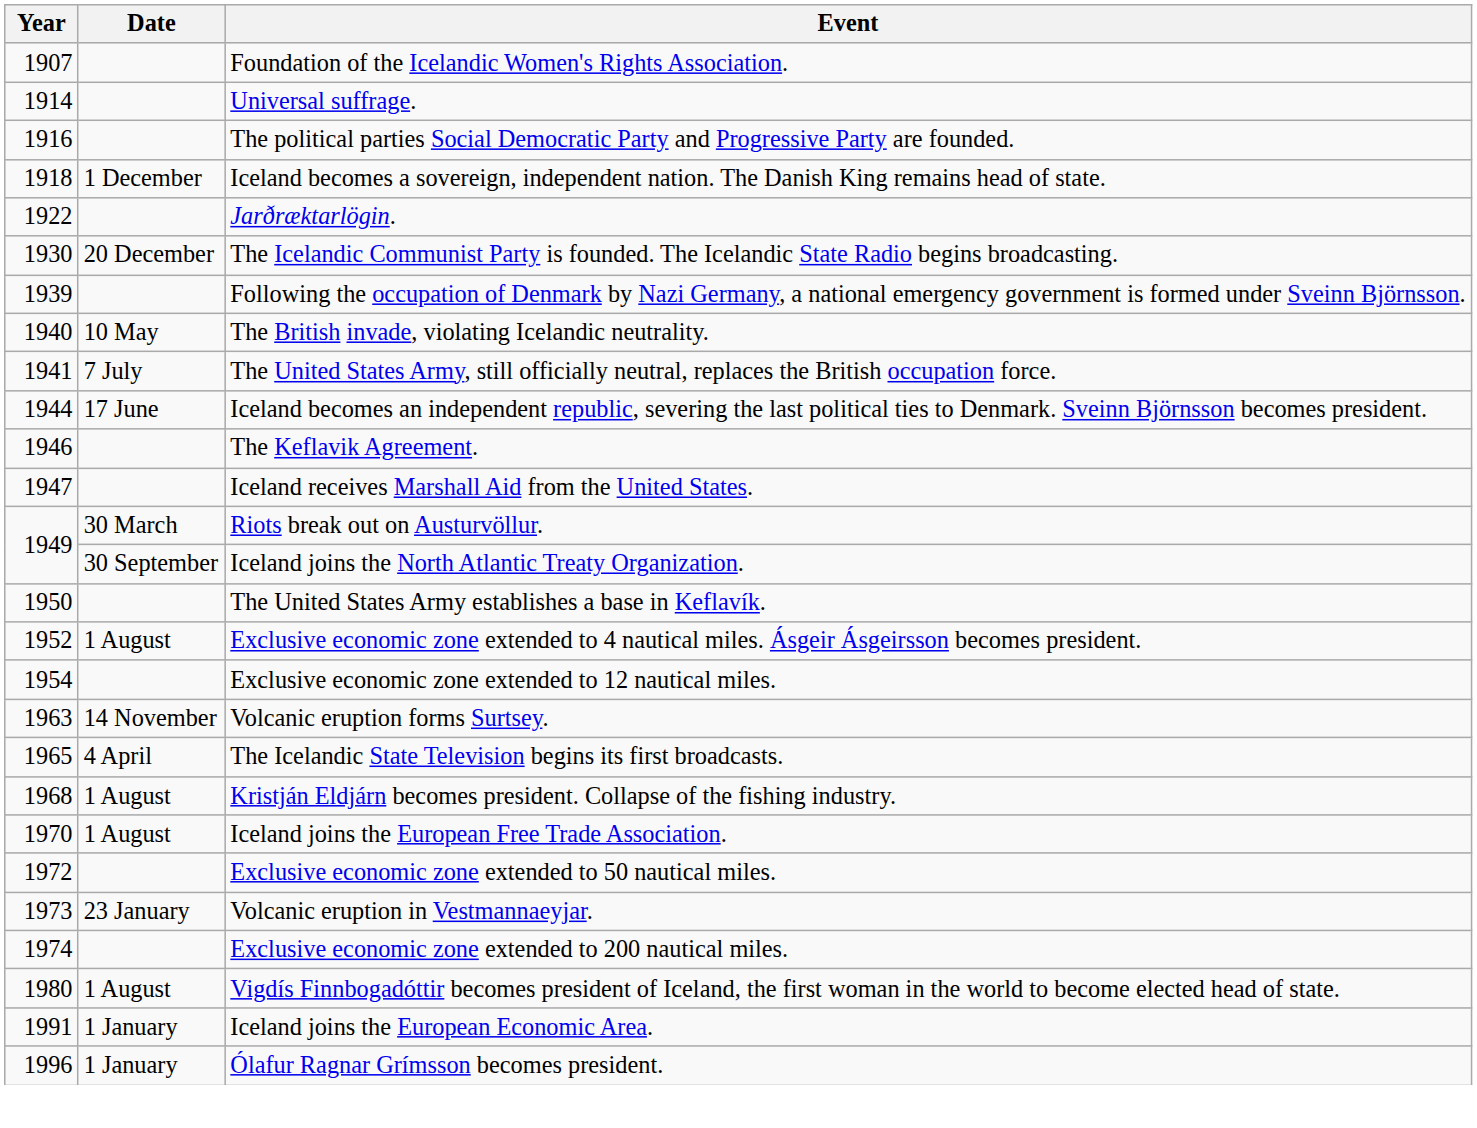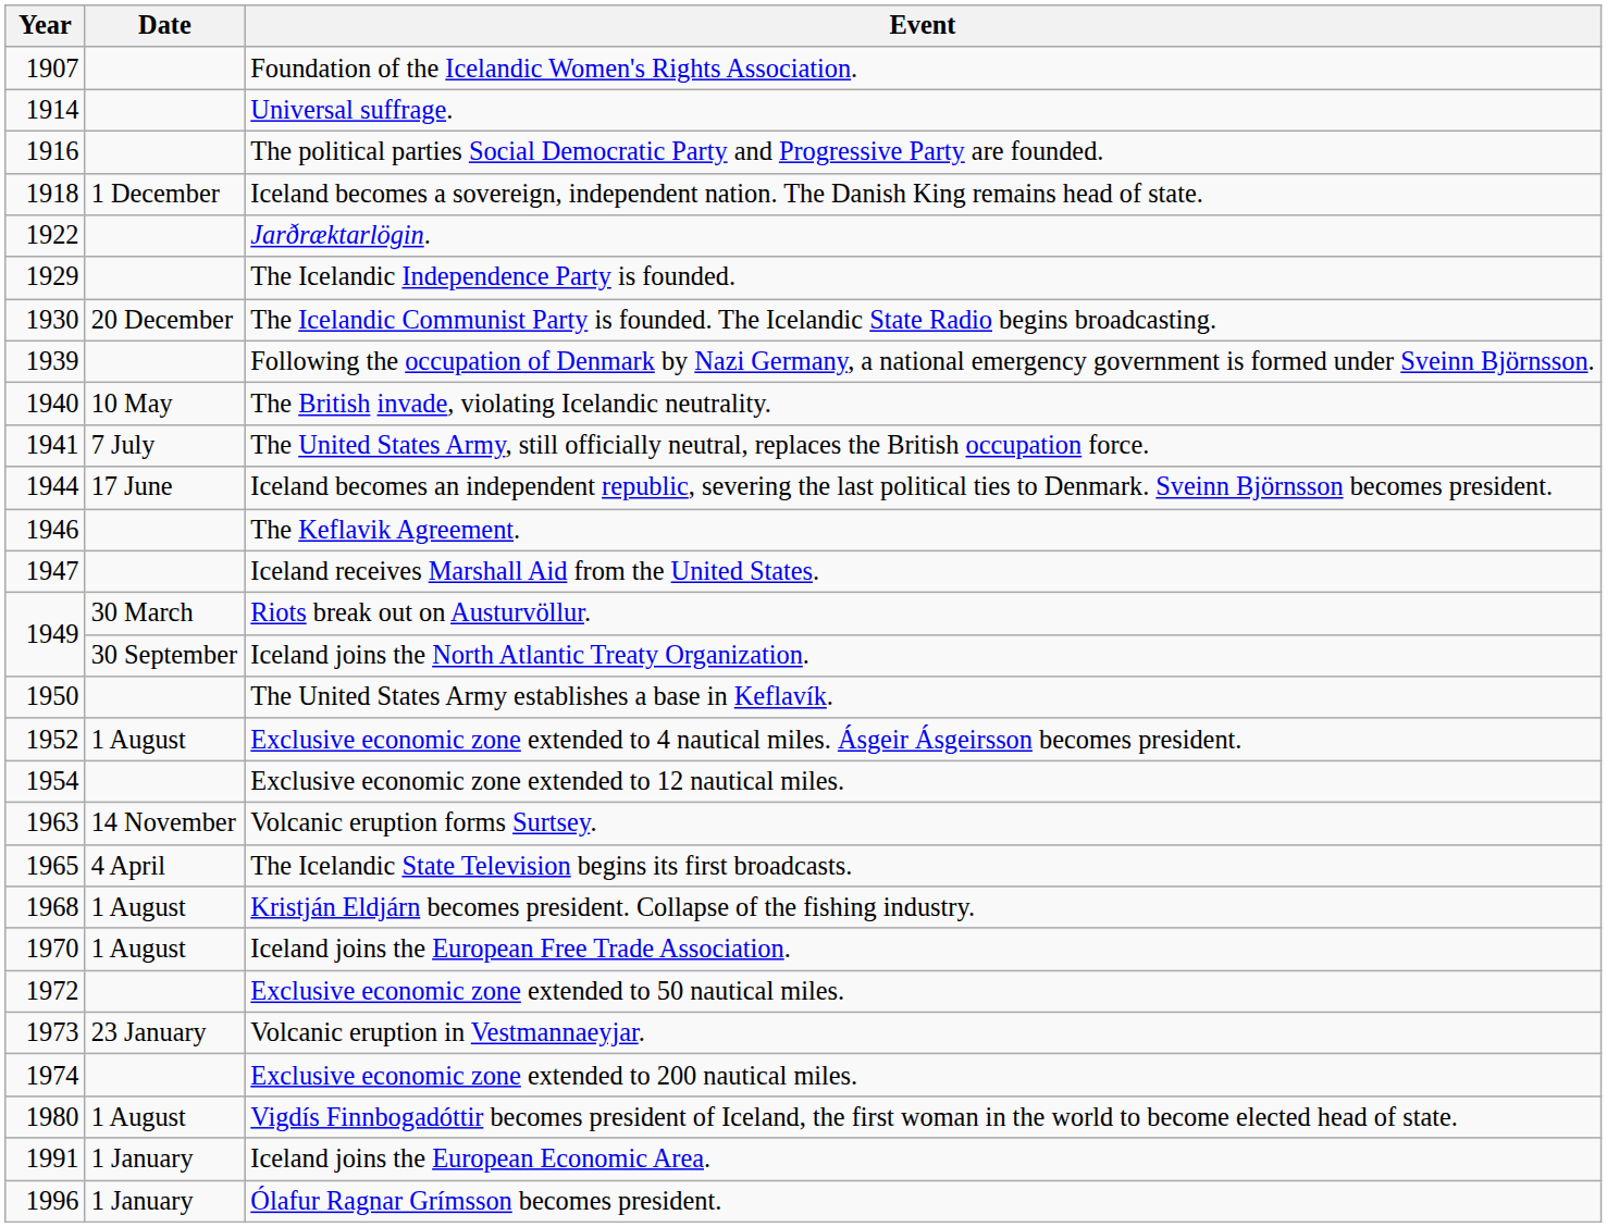 <table class="wikitable">
 <tr>
 <th style="width: 5%">Year</th>
 <th style="width: 10%;">Date</th>
 <th>Event</th>
 </tr>
 <tr>
 <td style="text-align: right;">1907</td>
 <td></td>
 <td>Foundation of the <a href='#'>Icelandic Women's Rights Association</a>.</td>
 </tr>
 <tr>
 <td style="text-align: right;">1914</td>
 <td></td>
 <td><a href='#'>Universal suffrage</a>.</td>
 </tr>
 <tr>
 <td style="text-align: right;">1916</td>
 <td></td>
 <td>The political parties <a href='#'>Social Democratic Party</a> and <a href='#'>Progressive Party</a> are founded.</td>
 </tr>
 <tr>
 <td style="text-align: right;">1918</td>
 <td>1 December</td>
 <td>Iceland becomes a sovereign, independent nation. The Danish King remains head of state.</td>
 </tr>
 <tr>
 <td style="text-align: right;">1922</td>
 <td></td>
 <td><em><a href='#'>Jarðræktarlögin</a></em>.</td>
+</tr>
+<tr>
+<td style="text-align: right;">1929</td>
+<td></td>
+<td>The Icelandic <a href='#'>Independence Party</a> is founded.</td>
 </tr>
 <tr>
 <td style="text-align: right;">1930</td>
 <td>20 December</td>
 <td>The <a href='#'>Icelandic Communist Party</a> is founded. The Icelandic <a href='#'>State Radio</a> begins broadcasting.</td>
 </tr>
 <tr>
 <td style="text-align: right;">1939</td>
 <td></td>
 <td>Following the <a href='#'>occupation of Denmark</a> by <a href='#'>Nazi Germany</a>, a national emergency government is formed under <a href='#'>Sveinn Björnsson</a>.</td>
 </tr>
 <tr>
 <td style="text-align: right;">1940</td>
 <td>10 May</td>
 <td>The <a href='#'>British</a> <a href='#'>invade</a>, violating Icelandic neutrality.</td>
 </tr>
 <tr>
 <td style="text-align: right;">1941</td>
 <td>7 July</td>
 <td>The <a href='#'>United States Army</a>, still officially neutral, replaces the British <a href='#'>occupation</a> force.</td>
 </tr>
 <tr>
 <td style="text-align: right;">1944</td>
 <td>17 June</td>
 <td>Iceland becomes an independent <a href='#'>republic</a>, severing the last political ties to Denmark. <a href='#'>Sveinn Björnsson</a> becomes president.</td>
 </tr>
 <tr>
 <td style="text-align: right;">1946</td>
 <td></td>
 <td>The <a href='#'>Keflavik Agreement</a>.</td>
 </tr>
 <tr>
 <td style="text-align: right;">1947</td>
 <td></td>
 <td>Iceland receives <a href='#'>Marshall Aid</a> from the <a href='#'>United States</a>.</td>
 </tr>
 <tr>
 <td rowspan="2" style="text-align: right;">1949</td>
 <td>30 March</td>
 <td><a href='#'>Riots</a> break out on <a href='#'>Austurvöllur</a>.</td>
 </tr>
 <tr>
 <td>30 September</td>
 <td>Iceland joins the <a href='#'>North Atlantic Treaty Organization</a>.</td>
 </tr>
 <tr>
 <td style="text-align: right;">1950</td>
 <td></td>
 <td>The United States Army establishes a base in <a href='#'>Keflavík</a>.</td>
 </tr>
 <tr>
 <td style="text-align: right;">1952</td>
 <td>1 August</td>
 <td><a href='#'>Exclusive economic zone</a> extended to 4 nautical miles. <a href='#'>Ásgeir Ásgeirsson</a> becomes president.</td>
 </tr>
 <tr>
 <td style="text-align: right;">1954</td>
 <td></td>
 <td>Exclusive economic zone extended to 12 nautical miles.</td>
 </tr>
 <tr>
 <td style="text-align: right;">1963</td>
 <td>14 November</td>
 <td>Volcanic eruption forms <a href='#'>Surtsey</a>.</td>
 </tr>
 <tr>
 <td style="text-align: right;">1965</td>
 <td>4 April</td>
 <td>The Icelandic <a href='#'>State Television</a> begins its first broadcasts.</td>
 </tr>
 <tr>
 <td style="text-align: right;">1968</td>
 <td>1 August</td>
 <td><a href='#'>Kristján Eldjárn</a> becomes president. Collapse of the fishing industry.</td>
 </tr>
 <tr>
 <td style="text-align: right;">1970</td>
 <td>1 August</td>
 <td>Iceland joins the <a href='#'>European Free Trade Association</a>.</td>
 </tr>
 <tr>
 <td style="text-align: right;">1972</td>
 <td></td>
 <td><a href='#'>Exclusive economic zone</a> extended to 50 nautical miles.</td>
 </tr>
 <tr>
 <td style="text-align: right;">1973</td>
 <td>23 January</td>
 <td>Volcanic eruption in <a href='#'>Vestmannaeyjar</a>.</td>
 </tr>
 <tr>
 <td style="text-align: right;">1974</td>
 <td></td>
 <td><a href='#'>Exclusive economic zone</a> extended to 200 nautical miles.</td>
 </tr>
 <tr>
 <td style="text-align: right;">1980</td>
 <td>1 August</td>
 <td><a href='#'>Vigdís Finnbogadóttir</a> becomes president of Iceland, the first woman in the world to become elected head of state.</td>
 </tr>
 <tr>
 <td style="text-align: right;">1991</td>
 <td>1 January</td>
 <td>Iceland joins the <a href='#'>European Economic Area</a>.</td>
 </tr>
 <tr>
 <td style="text-align: right;">1996</td>
 <td>1 January</td>
 <td><a href='#'>Ólafur Ragnar Grímsson</a> becomes president.</td>
 </tr>
 </table>
